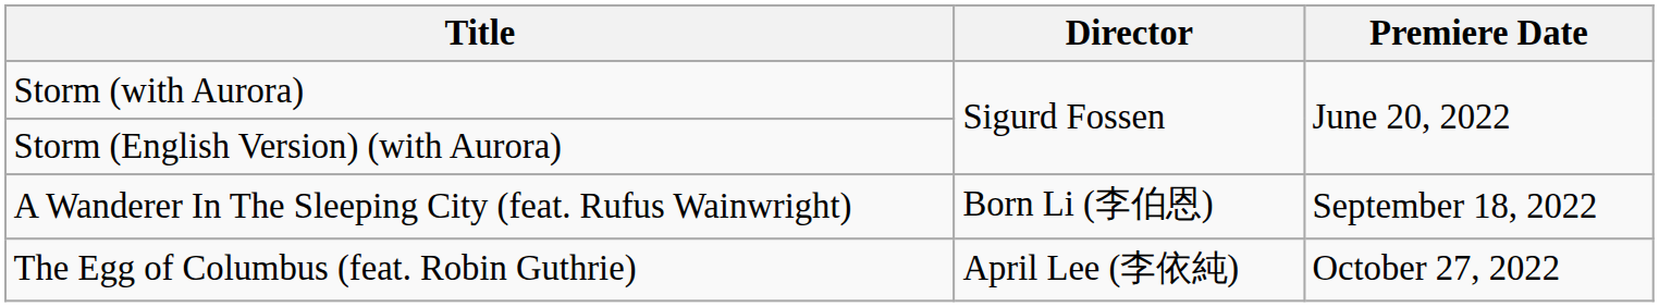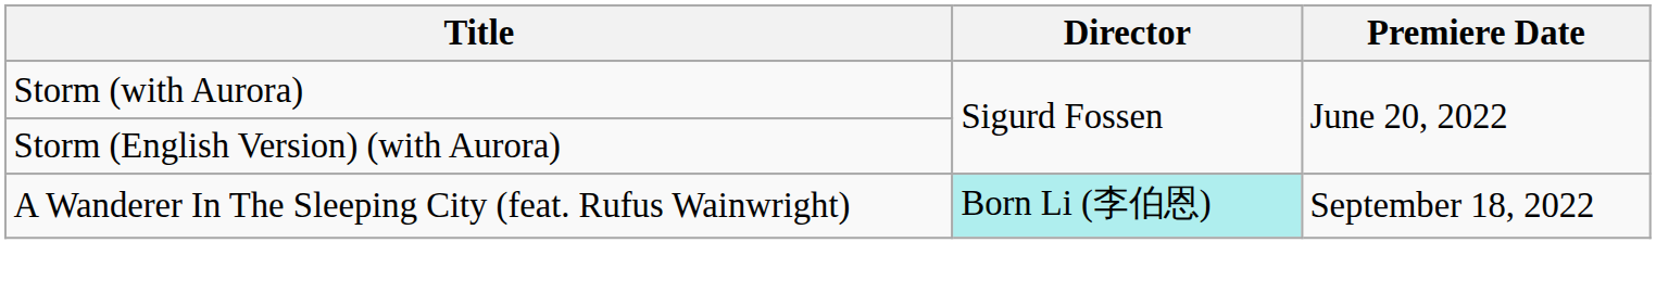 <table class="wikitable">
 <tr>
 <th style="width:420px">Title</th>
 <th style="width:150px">Director</th>
 <th style="width:150px">Premiere Date</th>
 </tr>
 <tr>
 <td>Storm (with Aurora)</td>
 <td rowspan="2">Sigurd Fossen</td>
 <td rowspan="2">June 20, 2022</td>
 </tr>
 <tr>
 <td>Storm (English Version) (with Aurora)</td>
 </tr>
 <tr>
 <td>A Wanderer In The Sleeping City (feat. Rufus Wainwright)</td>
-<td>Born Li (李伯恩)</td>
+<td style="background: paleturquoise;">Born Li (李伯恩)</td>
 <td>September 18, 2022</td>
 </tr>
-<tr>
-<td>The Egg of Columbus (feat. Robin Guthrie)</td>
-<td>April Lee (李依純)</td>
-<td>October 27, 2022</td>
-</tr>
 </table>
